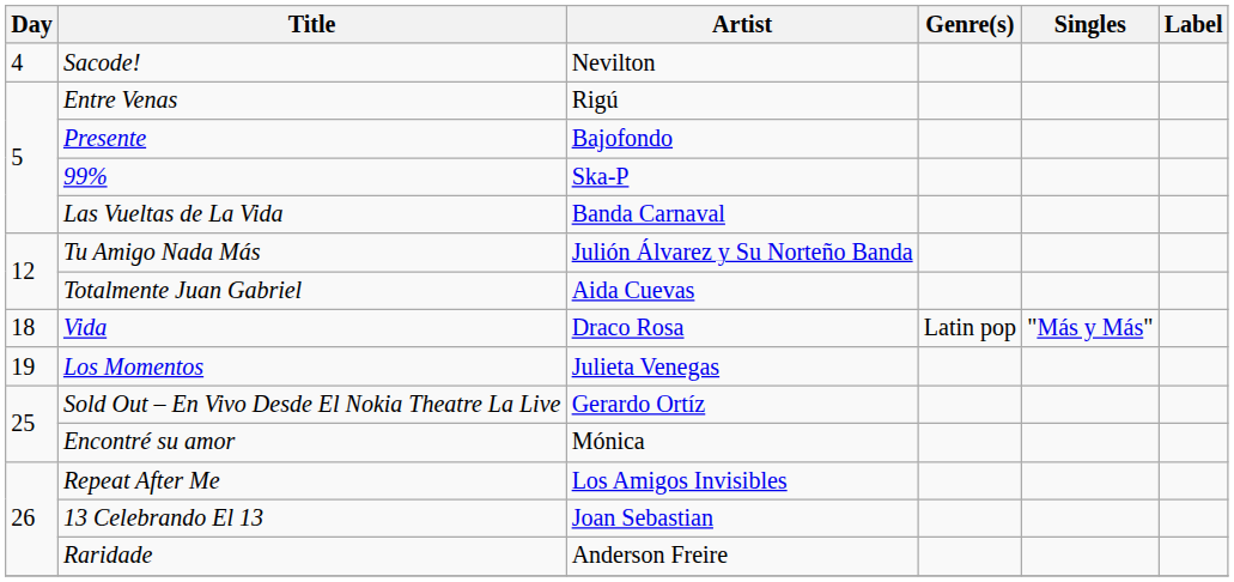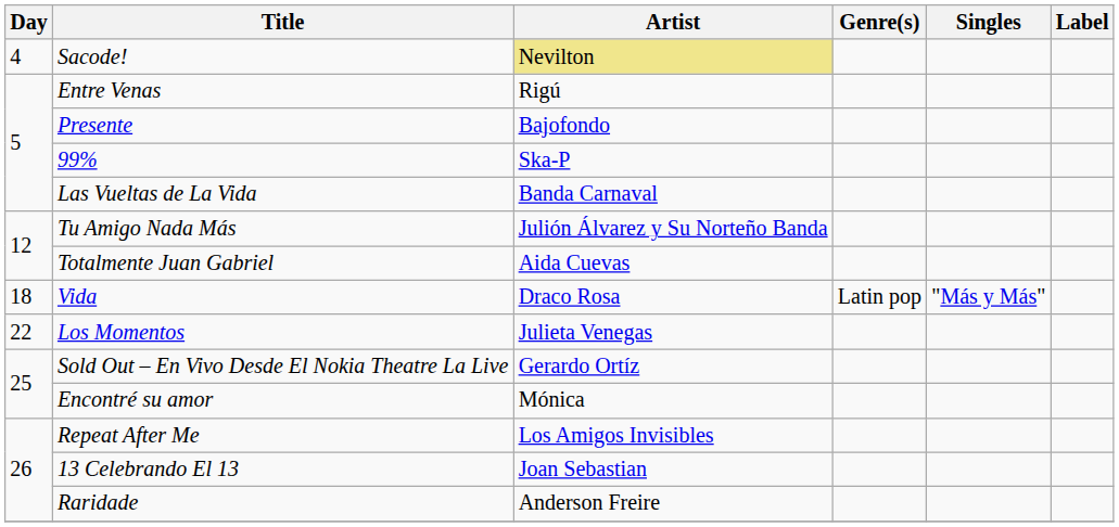 <table class="wikitable sortable" style="text-align: left;">
 <tr>
 <th>Day</th>
 <th>Title</th>
 <th>Artist</th>
 <th>Genre(s)</th>
 <th>Singles</th>
 <th>Label</th>
 </tr>
 <tr>
 <td>4</td>
 <td><em>Sacode!</em></td>
-<td>Nevilton</td>
+<td style="background: khaki;">Nevilton</td>
 <td></td>
 <td></td>
 <td></td>
 </tr>
 <tr>
 <td rowspan="4">5</td>
 <td><em>Entre Venas</em></td>
 <td>Rigú</td>
 <td></td>
 <td></td>
 <td></td>
 </tr>
 <tr>
 <td><em><a href='#'>Presente</a></em></td>
 <td><a href='#'>Bajofondo</a></td>
 <td></td>
 <td></td>
 <td></td>
 </tr>
 <tr>
 <td><em><a href='#'>99%</a></em></td>
 <td><a href='#'>Ska-P</a></td>
 <td></td>
 <td></td>
 <td></td>
 </tr>
 <tr>
 <td><em>Las Vueltas de La Vida</em></td>
 <td><a href='#'>Banda Carnaval</a></td>
 <td></td>
 <td></td>
 <td></td>
 </tr>
 <tr>
 <td rowspan="2">12</td>
 <td><em>Tu Amigo Nada Más</em></td>
 <td><a href='#'>Julión Álvarez y Su Norteño Banda</a></td>
 <td></td>
 <td></td>
 <td></td>
 </tr>
 <tr>
 <td><em>Totalmente Juan Gabriel</em></td>
 <td><a href='#'>Aida Cuevas</a></td>
 <td></td>
 <td></td>
 <td></td>
 </tr>
 <tr>
 <td>18</td>
 <td><em><a href='#'>Vida</a></em></td>
 <td><a href='#'>Draco Rosa</a></td>
 <td>Latin pop</td>
 <td>"<a href='#'>Más y Más</a>"</td>
 <td></td>
 </tr>
 <tr>
-<td>19</td>
+<td>22</td>
 <td><em><a href='#'>Los Momentos</a></em></td>
 <td><a href='#'>Julieta Venegas</a></td>
 <td></td>
 <td></td>
 <td></td>
 </tr>
 <tr>
 <td rowspan="2">25</td>
 <td><em>Sold Out – En Vivo Desde El Nokia Theatre La Live</em></td>
 <td><a href='#'>Gerardo Ortíz</a></td>
 <td></td>
 <td></td>
 <td></td>
 </tr>
 <tr>
 <td><em>Encontré su amor</em></td>
 <td>Mónica</td>
 <td></td>
 <td></td>
 <td></td>
 </tr>
 <tr>
 <td rowspan="3">26</td>
 <td><em>Repeat After Me</em></td>
 <td><a href='#'>Los Amigos Invisibles</a></td>
 <td></td>
 <td></td>
 <td></td>
 </tr>
 <tr>
 <td><em>13 Celebrando El 13</em></td>
 <td><a href='#'>Joan Sebastian</a></td>
 <td></td>
 <td></td>
 <td></td>
 </tr>
 <tr>
 <td><em>Raridade</em></td>
 <td>Anderson Freire</td>
 <td></td>
 <td></td>
 <td></td>
 </tr>
 <tr>
 </tr>
 </table>
